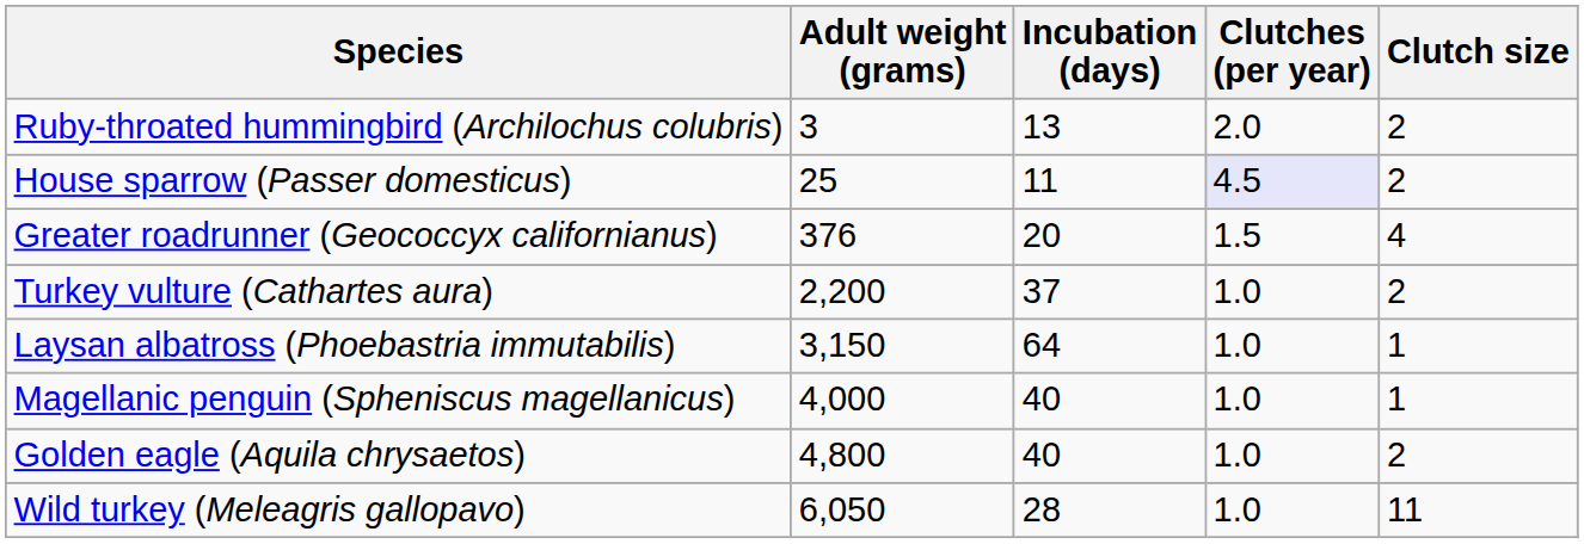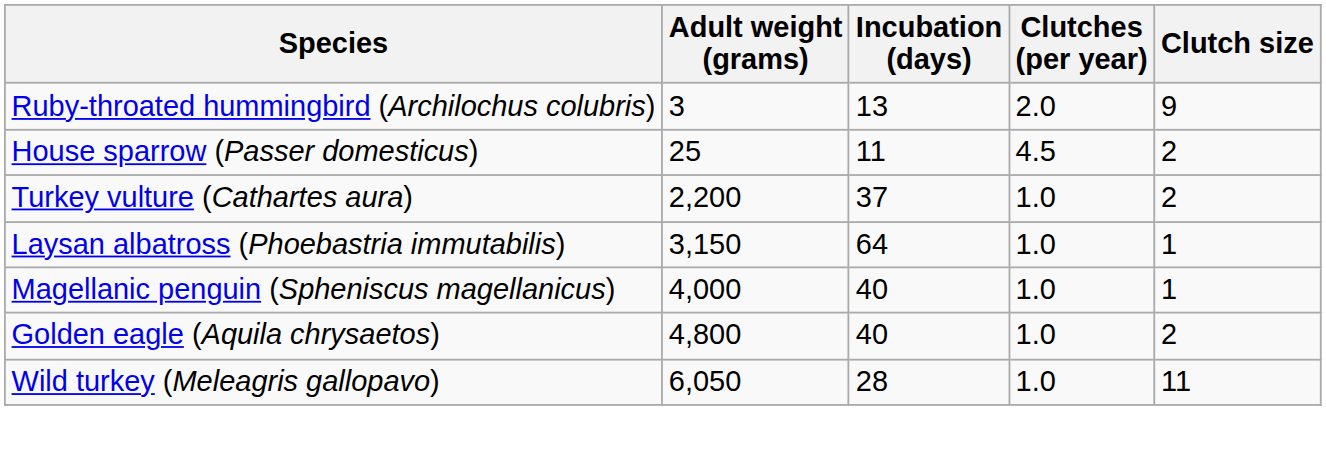 <table class="wikitable sortable">
 <tr>
 <th>Species</th>
 <th>Adult weight<br>(grams)</th>
 <th>Incubation<br>(days)</th>
 <th>Clutches<br>(per year)</th>
 <th>Clutch size</th>
 </tr>
 <tr>
 <td><a href='#'>Ruby-throated hummingbird</a> (<em>Archilochus colubris</em>)</td>
 <td>3</td>
 <td>13</td>
 <td>2.0</td>
-<td>2</td>
+<td>9</td>
 </tr>
 <tr>
 <td><a href='#'>House sparrow</a> (<em>Passer domesticus</em>)</td>
 <td>25</td>
 <td>11</td>
-<td style="background: lavender;">4.5</td>
+<td>4.5</td>
 <td>2</td>
-</tr>
-<tr>
-<td><a href='#'>Greater roadrunner</a> (<em>Geococcyx californianus</em>)</td>
-<td>376</td>
-<td>20</td>
-<td>1.5</td>
-<td>4</td>
 </tr>
 <tr>
 <td><a href='#'>Turkey vulture</a> (<em>Cathartes aura</em>)</td>
 <td>2,200</td>
 <td>37</td>
 <td>1.0</td>
 <td>2</td>
 </tr>
 <tr>
 <td><a href='#'>Laysan albatross</a> (<em>Phoebastria immutabilis</em>)</td>
 <td>3,150</td>
 <td>64</td>
 <td>1.0</td>
 <td>1</td>
 </tr>
 <tr>
 <td><a href='#'>Magellanic penguin</a> (<em>Spheniscus magellanicus</em>)</td>
 <td>4,000</td>
 <td>40</td>
 <td>1.0</td>
 <td>1</td>
 </tr>
 <tr>
 <td><a href='#'>Golden eagle</a> (<em>Aquila chrysaetos</em>)</td>
 <td>4,800</td>
 <td>40</td>
 <td>1.0</td>
 <td>2</td>
 </tr>
 <tr>
 <td><a href='#'>Wild turkey</a> (<em>Meleagris gallopavo</em>)</td>
 <td>6,050</td>
 <td>28</td>
 <td>1.0</td>
 <td>11</td>
 </tr>
 </table>
